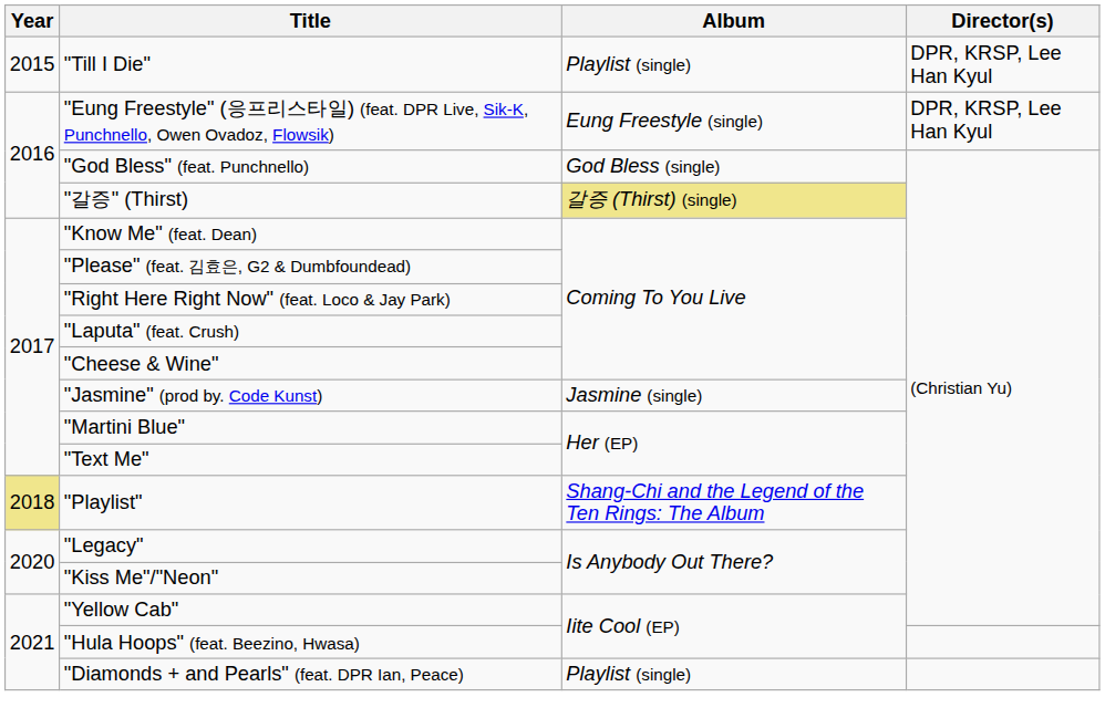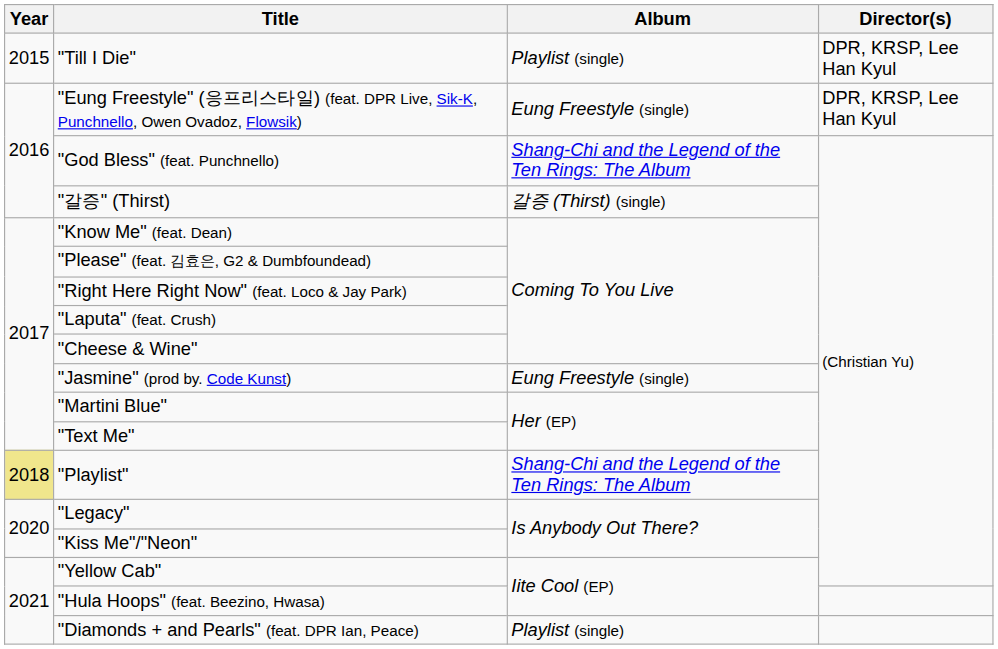 <table class="wikitable">
 <tr>
 <th>Year</th>
 <th>Title</th>
 <th>Album</th>
 <th>Director(s)</th>
 </tr>
 <tr>
 <td>2015</td>
 <td>"Till I Die"</td>
 <td><em>Playlist</em> <small>(single)</small></td>
 <td>DPR,  KRSP,  Lee Han Kyul</td>
 </tr>
 <tr>
 <td rowspan="3">2016</td>
 <td>"Eung Freestyle" (응프리스타일) <small>(feat. DPR Live, <a href='#'>Sik-K</a>, <a href='#'>Punchnello</a>, Owen Ovadoz, <a href='#'>Flowsik</a>)</small></td>
 <td><em>Eung Freestyle</em> <small>(single)</small></td>
 <td>DPR,  KRSP,  Lee Han Kyul</td>
 </tr>
 <tr>
 <td>"God Bless" <small>(feat. Punchnello)</small></td>
-<td><em>God Bless</em> <small>(single)</small></td>
+<td><a href='#'><em>Shang-Chi and the Legend of the Ten Rings: The Album</em></a></td>
 <td rowspan="14"><small>(Christian Yu)</small></td>
 </tr>
 <tr>
 <td>"갈증" (Thirst)</td>
-<td style="background: khaki;"><em>갈증 (Thirst)</em> <small>(single)</small></td>
+<td><em>갈증 (Thirst)</em> <small>(single)</small></td>
 </tr>
 <tr>
 <td rowspan="8">2017</td>
 <td>"Know Me" <small>(feat. Dean)</small></td>
 <td rowspan="5"><em>Coming To You Live</em></td>
 </tr>
 <tr>
 <td>"Please" <small>(feat. 김효은, G2 & Dumbfoundead)</small></td>
 </tr>
 <tr>
 <td>"Right Here Right Now" <small>(feat. Loco & Jay Park)</small></td>
 </tr>
 <tr>
 <td>"Laputa" <small>(feat. Crush)</small></td>
 </tr>
 <tr>
 <td>"Cheese & Wine"</td>
 </tr>
 <tr>
 <td>"Jasmine" <small>(prod by. <a href='#'>Code Kunst</a>)</small></td>
-<td><em>Jasmine</em> <small>(single)</small></td>
+<td><em>Eung Freestyle</em> <small>(single)</small></td>
 </tr>
 <tr>
 <td>"Martini Blue"</td>
 <td rowspan="2"><em>Her</em> <small>(EP)</small></td>
 </tr>
 <tr>
 <td>"Text Me"</td>
 </tr>
 <tr>
 <td style="background: khaki;">2018</td>
 <td>"Playlist"</td>
 <td><a href='#'><em>Shang-Chi and the Legend of the Ten Rings: The Album</em></a></td>
 </tr>
 <tr>
 <td rowspan="2">2020</td>
 <td>"Legacy"</td>
 <td rowspan="2"><em>Is Anybody Out There?</em></td>
 </tr>
 <tr>
 <td>"Kiss Me"/"Neon"</td>
 </tr>
 <tr>
 <td rowspan="4">2021</td>
 <td>"Yellow Cab"</td>
 <td rowspan="2"><em>Iite Cool</em> <small>(EP)</small></td>
 </tr>
 <tr>
 <td>"Hula Hoops" <small>(feat. Beezino, Hwasa)</small></td>
 </tr>
 <tr>
 <td>"Diamonds + and Pearls" <small>(feat. DPR Ian, Peace)</small></td>
 <td><em>Playlist</em> <small>(single)</small></td>
 <td></td>
 </tr>
 </table>
